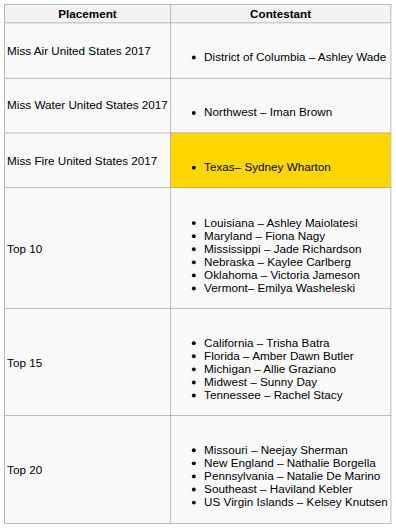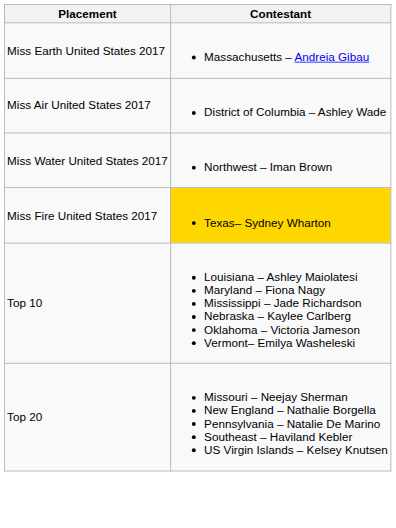 <table class="wikitable sortable" style="font-size: 95%;">
 <tr>
 <th>Placement</th>
 <th>Contestant</th>
+</tr>
+<tr>
+<td>Miss Earth United States 2017</td>
+<td><br><ul><li>Massachusetts – <a href='#'>Andreia Gibau</a></li></ul></td>
 </tr>
 <tr>
 <td>Miss Air United States 2017</td>
 <td><br><ul><li>District of Columbia – Ashley Wade</li></ul></td>
 </tr>
 <tr>
 <td>Miss Water United States 2017</td>
 <td><br><ul><li>Northwest – Iman Brown</li></ul></td>
 </tr>
 <tr>
 <td>Miss Fire United States 2017</td>
 <td style="background: gold;"><br><ul><li>Texas– Sydney Wharton</li></ul></td>
 </tr>
 <tr>
 <td>Top 10</td>
 <td><br><ul><li>Louisiana – Ashley Maiolatesi</li><li>Maryland – Fiona Nagy</li><li>Mississippi – Jade Richardson</li><li>Nebraska – Kaylee Carlberg</li><li>Oklahoma – Victoria Jameson</li><li>Vermont– Emilya Washeleski</li></ul></td>
 </tr>
 <tr>
-<td>Top 15</td>
-<td><br><ul><li>California – Trisha Batra</li><li>Florida – Amber Dawn Butler</li><li>Michigan – Allie Graziano</li><li>Midwest – Sunny Day</li><li>Tennessee – Rachel Stacy</li></ul></td>
-</tr>
-<tr>
 <td>Top 20</td>
 <td><br><ul><li>Missouri – Neejay Sherman</li><li>New England – Nathalie Borgella</li><li>Pennsylvania – Natalie De Marino</li><li>Southeast – Haviland Kebler</li><li>US Virgin Islands – Kelsey Knutsen</li></ul></td>
 </tr>
 </table>
